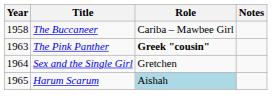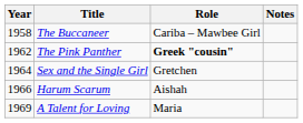 <table class="wikitable">
 <tr>
 <th>Year</th>
 <th>Title</th>
 <th>Role</th>
 <th>Notes</th>
 </tr>
 <tr>
 <td>1958</td>
 <td><em><a href='#'>The Buccaneer</a></em></td>
 <td>Cariba – Mawbee Girl</td>
 <td></td>
 </tr>
 <tr>
-<td>1963</td>
+<td>1962</td>
 <td><em><a href='#'>The Pink Panther</a></em></td>
 <td><strong>Greek "cousin"</strong></td>
 <td></td>
 </tr>
 <tr>
 <td>1964</td>
 <td><em><a href='#'>Sex and the Single Girl</a></em></td>
 <td>Gretchen</td>
 <td></td>
 </tr>
 <tr>
-<td>1965</td>
+<td>1966</td>
 <td><em><a href='#'>Harum Scarum</a></em></td>
-<td style="background: lightblue;">Aishah</td>
+<td>Aishah</td>
+<td></td>
+</tr>
+<tr>
+<td>1969</td>
+<td><em><a href='#'>A Talent for Loving</a></em></td>
+<td>Maria</td>
 <td></td>
 </tr>
 </table>
